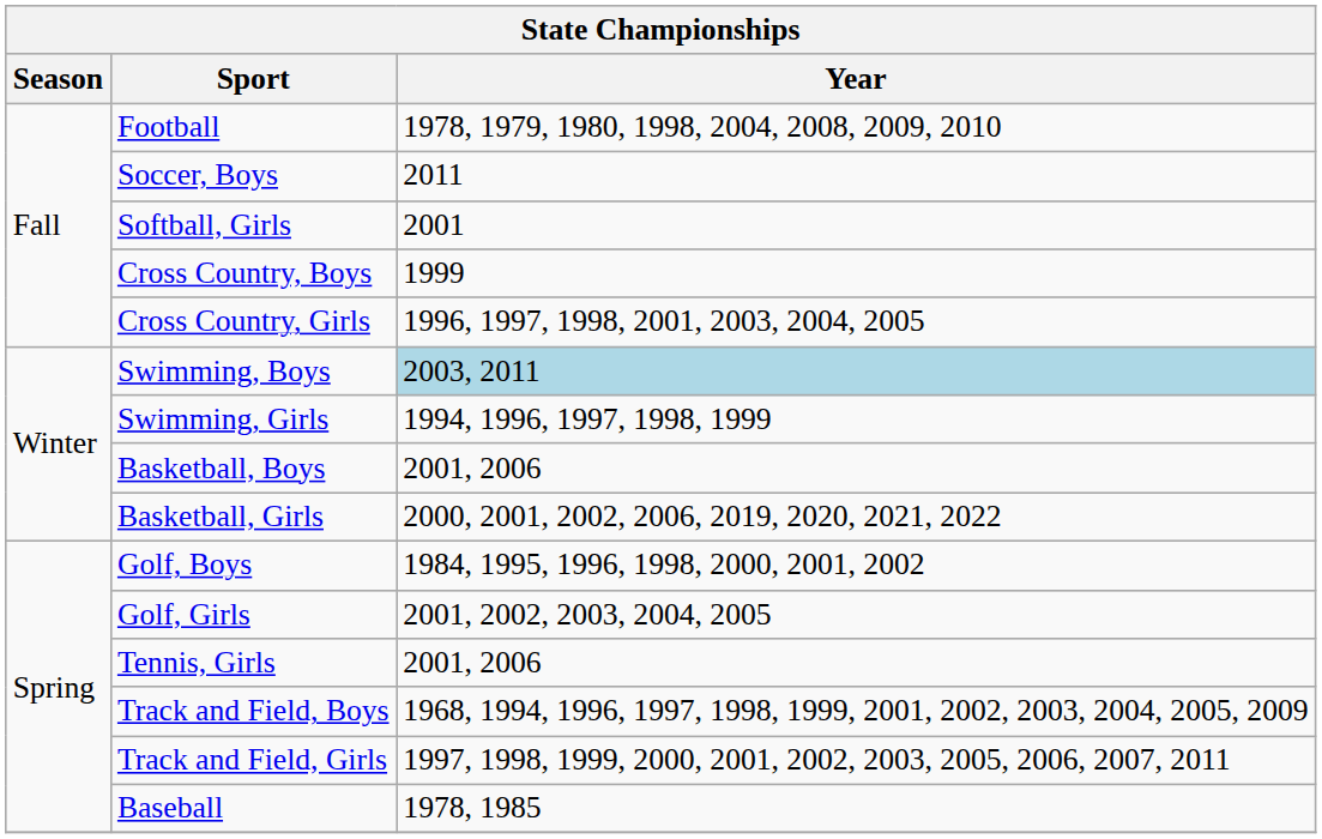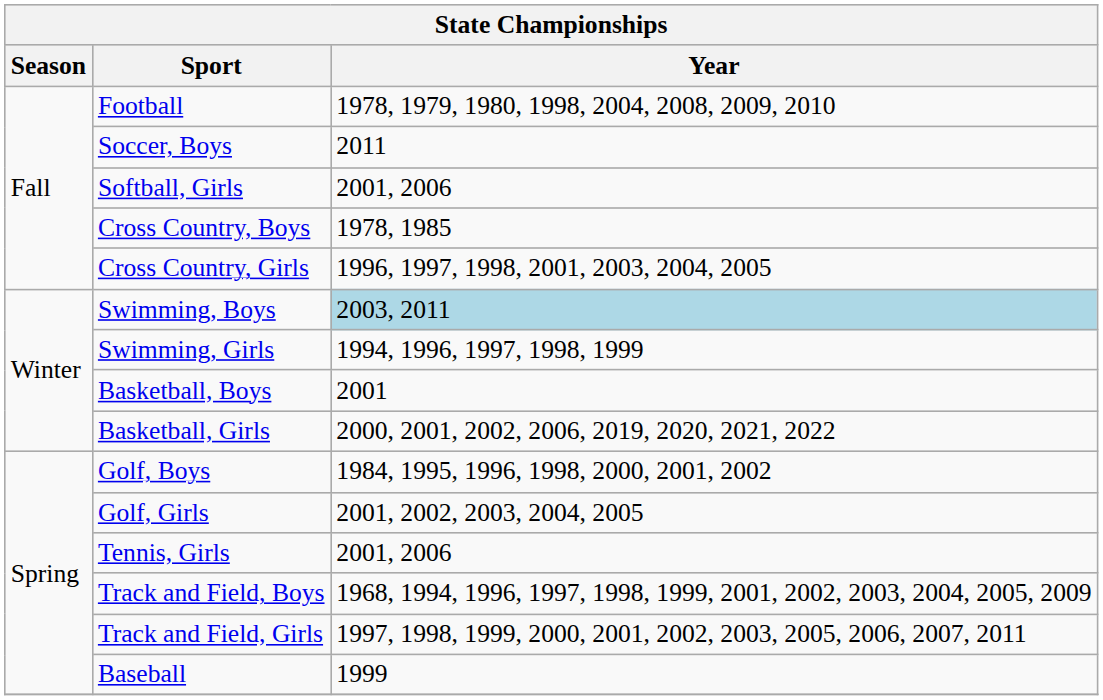 <table class="wikitable">
 <tr>
 <th colspan="4">State Championships</th>
 </tr>
 <tr>
 <th>Season</th>
 <th>Sport</th>
 <th>Year</th>
 </tr>
 <tr>
 <td rowspan="5">Fall</td>
 <td><a href='#'>Football</a></td>
 <td>1978, 1979, 1980, 1998, 2004, 2008, 2009, 2010</td>
 </tr>
 <tr>
 <td><a href='#'>Soccer, Boys</a></td>
 <td>2011</td>
 </tr>
 <tr>
 <td><a href='#'>Softball, Girls</a></td>
-<td>2001</td>
+<td>2001, 2006</td>
 </tr>
 <tr>
 <td><a href='#'>Cross Country, Boys</a></td>
-<td>1999</td>
+<td>1978, 1985</td>
 </tr>
 <tr>
 <td><a href='#'>Cross Country, Girls</a></td>
 <td>1996, 1997, 1998, 2001, 2003, 2004, 2005</td>
 </tr>
 <tr>
 <td rowspan="4">Winter</td>
 <td><a href='#'>Swimming, Boys</a></td>
 <td style="background: lightblue;">2003, 2011</td>
 </tr>
 <tr>
 <td><a href='#'>Swimming, Girls</a></td>
 <td>1994, 1996, 1997, 1998, 1999</td>
 </tr>
 <tr>
 <td><a href='#'>Basketball, Boys</a></td>
-<td>2001, 2006</td>
+<td>2001</td>
 </tr>
 <tr>
 <td><a href='#'>Basketball, Girls</a></td>
 <td>2000, 2001, 2002, 2006, 2019, 2020, 2021, 2022</td>
 </tr>
 <tr>
 <td rowspan="6">Spring</td>
 <td><a href='#'>Golf, Boys</a></td>
 <td>1984, 1995, 1996, 1998, 2000, 2001, 2002</td>
 </tr>
 <tr>
 <td><a href='#'>Golf, Girls</a></td>
 <td>2001, 2002, 2003, 2004, 2005</td>
 </tr>
 <tr>
 <td><a href='#'>Tennis, Girls</a></td>
 <td>2001, 2006</td>
 </tr>
 <tr>
 <td><a href='#'>Track and Field, Boys</a></td>
 <td>1968, 1994, 1996, 1997, 1998, 1999, 2001, 2002, 2003, 2004, 2005, 2009</td>
 </tr>
 <tr>
 <td><a href='#'>Track and Field, Girls</a></td>
 <td>1997, 1998, 1999, 2000, 2001, 2002, 2003, 2005, 2006, 2007, 2011</td>
 </tr>
 <tr>
 <td><a href='#'>Baseball</a></td>
-<td>1978, 1985</td>
+<td>1999</td>
 </tr>
 <tr>
 </tr>
 </table>
